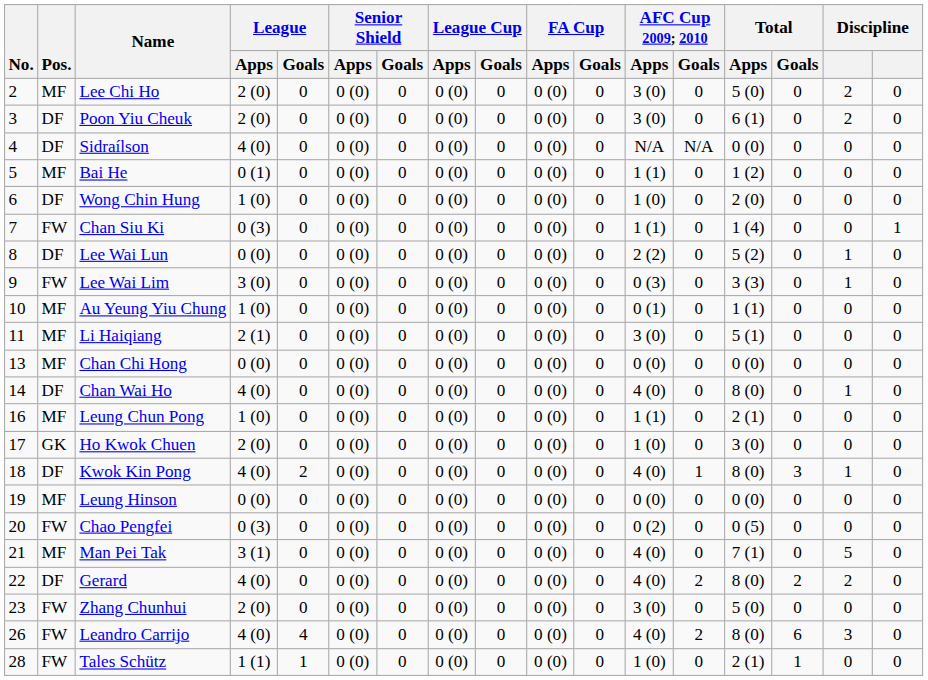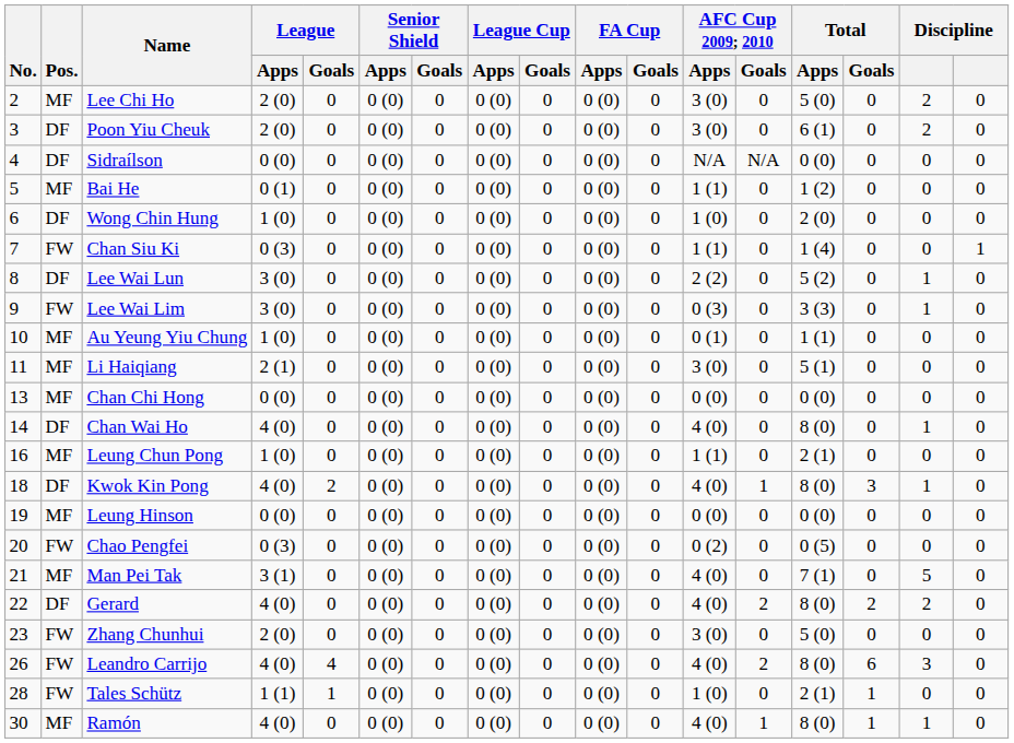 <table class="wikitable" style="text-align:center">
 <tr>
 <th rowspan="2" valign="bottom">No.</th>
 <th rowspan="2" valign="bottom">Pos.</th>
 <th rowspan="2">Name</th>
 <th colspan="2" width="85"><a href='#'>League</a></th>
 <th colspan="2" width="85"><a href='#'>Senior Shield</a></th>
 <th colspan="2" width="85"><a href='#'>League Cup</a></th>
 <th colspan="2" width="85"><a href='#'>FA Cup</a></th>
 <th colspan="2" width="85"><a href='#'>AFC Cup</a><br><small><a href='#'>2009</a>; <a href='#'>2010</a></small></th>
 <th colspan="2" width="85">Total</th>
 <th colspan="2" width="85">Discipline</th>
 </tr>
 <tr>
 <th>Apps</th>
 <th>Goals</th>
 <th>Apps</th>
 <th>Goals</th>
 <th>Apps</th>
 <th>Goals</th>
 <th>Apps</th>
 <th>Goals</th>
 <th>Apps</th>
 <th>Goals</th>
 <th>Apps</th>
 <th>Goals</th>
 <th></th>
 <th></th>
 </tr>
 <tr>
 <td align="left">2</td>
 <td align="left">MF</td>
 <td align="left"> <a href='#'>Lee Chi Ho</a></td>
 <td>2 (0)</td>
 <td>0</td>
 <td>0 (0)</td>
 <td>0</td>
 <td>0 (0)</td>
 <td>0</td>
 <td>0 (0)</td>
 <td>0</td>
 <td>3 (0)</td>
 <td>0</td>
 <td>5 (0)</td>
 <td>0</td>
 <td>2</td>
 <td>0</td>
 </tr>
 <tr>
 <td align="left">3</td>
 <td align="left">DF</td>
 <td align="left"> <a href='#'>Poon Yiu Cheuk</a></td>
 <td>2 (0)</td>
 <td>0</td>
 <td>0 (0)</td>
 <td>0</td>
 <td>0 (0)</td>
 <td>0</td>
 <td>0 (0)</td>
 <td>0</td>
 <td>3 (0)</td>
 <td>0</td>
 <td>6 (1)</td>
 <td>0</td>
 <td>2</td>
 <td>0</td>
 </tr>
 <tr>
 <td align="left">4</td>
 <td align="left">DF</td>
 <td align="left"> <a href='#'>Sidraílson</a></td>
-<td>4 (0)</td>
+<td>0 (0)</td>
 <td>0</td>
 <td>0 (0)</td>
 <td>0</td>
 <td>0 (0)</td>
 <td>0</td>
 <td>0 (0)</td>
 <td>0</td>
 <td>N/A</td>
 <td>N/A</td>
 <td>0 (0)</td>
 <td>0</td>
 <td>0</td>
 <td>0</td>
 </tr>
 <tr>
 <td align="left">5</td>
 <td align="left">MF</td>
 <td align="left"> <a href='#'>Bai He</a></td>
 <td>0 (1)</td>
 <td>0</td>
 <td>0 (0)</td>
 <td>0</td>
 <td>0 (0)</td>
 <td>0</td>
 <td>0 (0)</td>
 <td>0</td>
 <td>1 (1)</td>
 <td>0</td>
 <td>1 (2)</td>
 <td>0</td>
 <td>0</td>
 <td>0</td>
 </tr>
 <tr>
 <td align="left">6</td>
 <td align="left">DF</td>
 <td align="left"> <a href='#'>Wong Chin Hung</a></td>
 <td>1 (0)</td>
 <td>0</td>
 <td>0 (0)</td>
 <td>0</td>
 <td>0 (0)</td>
 <td>0</td>
 <td>0 (0)</td>
 <td>0</td>
 <td>1 (0)</td>
 <td>0</td>
 <td>2 (0)</td>
 <td>0</td>
 <td>0</td>
 <td>0</td>
 </tr>
 <tr>
 <td align="left">7</td>
 <td align="left">FW</td>
 <td align="left"> <a href='#'>Chan Siu Ki</a></td>
 <td>0 (3)</td>
 <td>0</td>
 <td>0 (0)</td>
 <td>0</td>
 <td>0 (0)</td>
 <td>0</td>
 <td>0 (0)</td>
 <td>0</td>
 <td>1 (1)</td>
 <td>0</td>
 <td>1 (4)</td>
 <td>0</td>
 <td>0</td>
 <td>1</td>
 </tr>
 <tr>
 <td align="left">8</td>
 <td align="left">DF</td>
 <td align="left"> <a href='#'>Lee Wai Lun</a></td>
-<td>0 (0)</td>
+<td>3 (0)</td>
 <td>0</td>
 <td>0 (0)</td>
 <td>0</td>
 <td>0 (0)</td>
 <td>0</td>
 <td>0 (0)</td>
 <td>0</td>
 <td>2 (2)</td>
 <td>0</td>
 <td>5 (2)</td>
 <td>0</td>
 <td>1</td>
 <td>0</td>
 </tr>
 <tr>
 <td align="left">9</td>
 <td align="left">FW</td>
 <td align="left"> <a href='#'>Lee Wai Lim</a></td>
 <td>3 (0)</td>
 <td>0</td>
 <td>0 (0)</td>
 <td>0</td>
 <td>0 (0)</td>
 <td>0</td>
 <td>0 (0)</td>
 <td>0</td>
 <td>0 (3)</td>
 <td>0</td>
 <td>3 (3)</td>
 <td>0</td>
 <td>1</td>
 <td>0</td>
 </tr>
 <tr>
 <td align="left">10</td>
 <td align="left">MF</td>
 <td align="left"> <a href='#'>Au Yeung Yiu Chung</a></td>
 <td>1 (0)</td>
 <td>0</td>
 <td>0 (0)</td>
 <td>0</td>
 <td>0 (0)</td>
 <td>0</td>
 <td>0 (0)</td>
 <td>0</td>
 <td>0 (1)</td>
 <td>0</td>
 <td>1 (1)</td>
 <td>0</td>
 <td>0</td>
 <td>0</td>
 </tr>
 <tr>
 <td align="left">11</td>
 <td align="left">MF</td>
 <td align="left"> <a href='#'>Li Haiqiang</a></td>
 <td>2 (1)</td>
 <td>0</td>
 <td>0 (0)</td>
 <td>0</td>
 <td>0 (0)</td>
 <td>0</td>
 <td>0 (0)</td>
 <td>0</td>
 <td>3 (0)</td>
 <td>0</td>
 <td>5 (1)</td>
 <td>0</td>
 <td>0</td>
 <td>0</td>
 </tr>
 <tr>
 <td align="left">13</td>
 <td align="left">MF</td>
 <td align="left"> <a href='#'>Chan Chi Hong</a></td>
 <td>0 (0)</td>
 <td>0</td>
 <td>0 (0)</td>
 <td>0</td>
 <td>0 (0)</td>
 <td>0</td>
 <td>0 (0)</td>
 <td>0</td>
 <td>0 (0)</td>
 <td>0</td>
 <td>0 (0)</td>
 <td>0</td>
 <td>0</td>
 <td>0</td>
 </tr>
 <tr>
 <td align="left">14</td>
 <td align="left">DF</td>
 <td align="left"> <a href='#'>Chan Wai Ho</a></td>
 <td>4 (0)</td>
 <td>0</td>
 <td>0 (0)</td>
 <td>0</td>
 <td>0 (0)</td>
 <td>0</td>
 <td>0 (0)</td>
 <td>0</td>
 <td>4 (0)</td>
 <td>0</td>
 <td>8 (0)</td>
 <td>0</td>
 <td>1</td>
 <td>0</td>
 </tr>
 <tr>
 <td align="left">16</td>
 <td align="left">MF</td>
 <td align="left"> <a href='#'>Leung Chun Pong</a></td>
 <td>1 (0)</td>
 <td>0</td>
 <td>0 (0)</td>
 <td>0</td>
 <td>0 (0)</td>
 <td>0</td>
 <td>0 (0)</td>
 <td>0</td>
 <td>1 (1)</td>
 <td>0</td>
 <td>2 (1)</td>
-<td>0</td>
-<td>0</td>
-<td>0</td>
-</tr>
-<tr>
-<td align="left">17</td>
-<td align="left">GK</td>
-<td align="left"> <a href='#'>Ho Kwok Chuen</a></td>
-<td>2 (0)</td>
-<td>0</td>
-<td>0 (0)</td>
-<td>0</td>
-<td>0 (0)</td>
-<td>0</td>
-<td>0 (0)</td>
-<td>0</td>
-<td>1 (0)</td>
-<td>0</td>
-<td>3 (0)</td>
 <td>0</td>
 <td>0</td>
 <td>0</td>
 </tr>
 <tr>
 <td align="left">18</td>
 <td align="left">DF</td>
 <td align="left"> <a href='#'>Kwok Kin Pong</a></td>
 <td>4 (0)</td>
 <td>2</td>
 <td>0 (0)</td>
 <td>0</td>
 <td>0 (0)</td>
 <td>0</td>
 <td>0 (0)</td>
 <td>0</td>
 <td>4 (0)</td>
 <td>1</td>
 <td>8 (0)</td>
 <td>3</td>
 <td>1</td>
 <td>0</td>
 </tr>
 <tr>
 <td align="left">19</td>
 <td align="left">MF</td>
 <td align="left"> <a href='#'>Leung Hinson</a></td>
 <td>0 (0)</td>
 <td>0</td>
 <td>0 (0)</td>
 <td>0</td>
 <td>0 (0)</td>
 <td>0</td>
 <td>0 (0)</td>
 <td>0</td>
 <td>0 (0)</td>
 <td>0</td>
 <td>0 (0)</td>
 <td>0</td>
 <td>0</td>
 <td>0</td>
 </tr>
 <tr>
 <td align="left">20</td>
 <td align="left">FW</td>
 <td align="left"> <a href='#'>Chao Pengfei</a></td>
 <td>0 (3)</td>
 <td>0</td>
 <td>0 (0)</td>
 <td>0</td>
 <td>0 (0)</td>
 <td>0</td>
 <td>0 (0)</td>
 <td>0</td>
 <td>0 (2)</td>
 <td>0</td>
 <td>0 (5)</td>
 <td>0</td>
 <td>0</td>
 <td>0</td>
 </tr>
 <tr>
 <td align="left">21</td>
 <td align="left">MF</td>
 <td align="left"> <a href='#'>Man Pei Tak</a></td>
 <td>3 (1)</td>
 <td>0</td>
 <td>0 (0)</td>
 <td>0</td>
 <td>0 (0)</td>
 <td>0</td>
 <td>0 (0)</td>
 <td>0</td>
 <td>4 (0)</td>
 <td>0</td>
 <td>7 (1)</td>
 <td>0</td>
 <td>5</td>
 <td>0</td>
 </tr>
 <tr>
 <td align="left">22</td>
 <td align="left">DF</td>
 <td align="left"> <a href='#'>Gerard</a></td>
 <td>4 (0)</td>
 <td>0</td>
 <td>0 (0)</td>
 <td>0</td>
 <td>0 (0)</td>
 <td>0</td>
 <td>0 (0)</td>
 <td>0</td>
 <td>4 (0)</td>
 <td>2</td>
 <td>8 (0)</td>
 <td>2</td>
 <td>2</td>
 <td>0</td>
 </tr>
 <tr>
 <td align="left">23</td>
 <td align="left">FW</td>
 <td align="left"> <a href='#'>Zhang Chunhui</a></td>
 <td>2 (0)</td>
 <td>0</td>
 <td>0 (0)</td>
 <td>0</td>
 <td>0 (0)</td>
 <td>0</td>
 <td>0 (0)</td>
 <td>0</td>
 <td>3 (0)</td>
 <td>0</td>
 <td>5 (0)</td>
 <td>0</td>
 <td>0</td>
 <td>0</td>
 </tr>
 <tr>
 <td align="left">26</td>
 <td align="left">FW</td>
 <td align="left"> <a href='#'>Leandro Carrijo</a></td>
 <td>4 (0)</td>
 <td>4</td>
 <td>0 (0)</td>
 <td>0</td>
 <td>0 (0)</td>
 <td>0</td>
 <td>0 (0)</td>
 <td>0</td>
 <td>4 (0)</td>
 <td>2</td>
 <td>8 (0)</td>
 <td>6</td>
 <td>3</td>
 <td>0</td>
 </tr>
 <tr>
 <td align="left">28</td>
 <td align="left">FW</td>
 <td align="left"> <a href='#'>Tales Schütz</a></td>
 <td>1 (1)</td>
 <td>1</td>
 <td>0 (0)</td>
 <td>0</td>
 <td>0 (0)</td>
 <td>0</td>
 <td>0 (0)</td>
 <td>0</td>
 <td>1 (0)</td>
 <td>0</td>
 <td>2 (1)</td>
 <td>1</td>
 <td>0</td>
 <td>0</td>
 </tr>
+<tr>
+<td align="left">30</td>
+<td align="left">MF</td>
+<td align="left"> <a href='#'>Ramón</a></td>
+<td>4 (0)</td>
+<td>0</td>
+<td>0 (0)</td>
+<td>0</td>
+<td>0 (0)</td>
+<td>0</td>
+<td>0 (0)</td>
+<td>0</td>
+<td>4 (0)</td>
+<td>1</td>
+<td>8 (0)</td>
+<td>1</td>
+<td>1</td>
+<td>0</td>
+</tr>
 </table>
